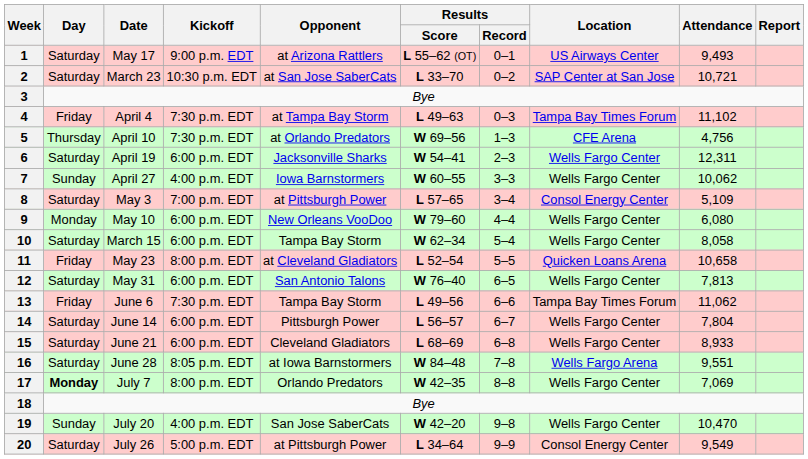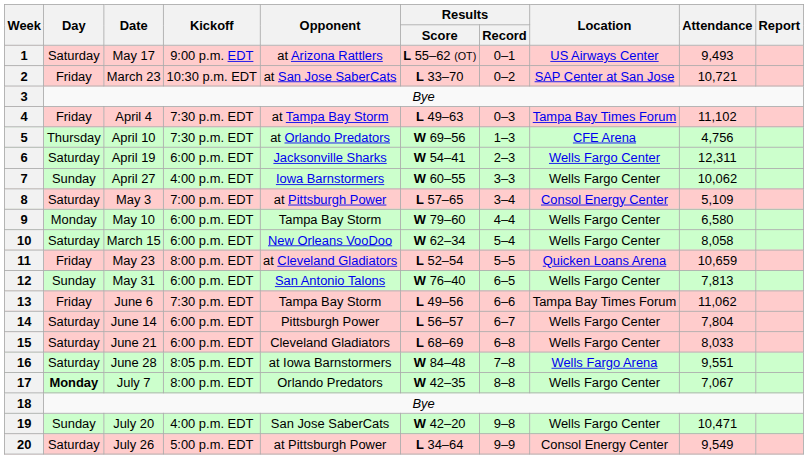 <table class="wikitable" style="font-size: 95%;">
 <tr>
 <th rowspan=2>Week</th>
 <th rowspan=2>Day</th>
 <th rowspan=2>Date</th>
 <th rowspan=2>Kickoff</th>
 <th rowspan=2>Opponent</th>
 <th colspan=2>Results</th>
 <th rowspan=2>Location</th>
 <th rowspan=2>Attendance</th>
 <th rowspan=2>Report</th>
 </tr>
 <tr>
 <th>Score</th>
 <th>Record</th>
 </tr>
 <tr style= background:#ffcccc>
 <th align="center"><strong>1</strong></th>
 <td align="center">Saturday</td>
 <td align="center">May 17</td>
 <td align="center">9:00 p.m. <a href='#'>EDT</a></td>
 <td align="center">at <a href='#'>Arizona Rattlers</a></td>
 <td align="center"><strong>L</strong> 55–62 <small>(OT)</small></td>
 <td align="center">0–1</td>
 <td align="center"><a href='#'>US Airways Center</a></td>
 <td align="center">9,493</td>
 <td align="center"></td>
 </tr>
 <tr style= background:#ffcccc>
 <th align="center"><strong>2</strong></th>
-<td align="center">Saturday</td>
+<td align="center">Friday</td>
 <td align="center">March 23</td>
 <td align="center">10:30 p.m. EDT</td>
 <td align="center">at <a href='#'>San Jose SaberCats</a></td>
 <td align="center"><strong>L</strong> 33–70</td>
 <td align="center">0–2</td>
 <td align="center"><a href='#'>SAP Center at San Jose</a></td>
 <td align="center">10,721</td>
 <td align="center"></td>
 </tr>
 <tr style=>
 <th align="center"><strong>3</strong></th>
 <td colspan=9 align="center" valign="middle"><em>Bye</em></td>
 </tr>
 <tr style= background:#ffcccc>
 <th align="center"><strong>4</strong></th>
 <td align="center">Friday</td>
 <td align="center">April 4</td>
 <td align="center">7:30 p.m. EDT</td>
 <td align="center">at <a href='#'>Tampa Bay Storm</a></td>
 <td align="center"><strong>L</strong> 49–63</td>
 <td align="center">0–3</td>
 <td align="center"><a href='#'>Tampa Bay Times Forum</a></td>
 <td align="center">11,102</td>
 <td align="center"></td>
 </tr>
 <tr style= background:#ccffcc>
 <th align="center"><strong>5</strong></th>
 <td align="center">Thursday</td>
 <td align="center">April 10</td>
 <td align="center">7:30 p.m. EDT</td>
 <td align="center">at <a href='#'>Orlando Predators</a></td>
 <td align="center"><strong>W</strong> 69–56</td>
 <td align="center">1–3</td>
 <td align="center"><a href='#'>CFE Arena</a></td>
 <td align="center">4,756</td>
 <td align="center"></td>
 </tr>
 <tr style= background:#ccffcc>
 <th align="center"><strong>6</strong></th>
 <td align="center">Saturday</td>
 <td align="center">April 19</td>
 <td align="center">6:00 p.m. EDT</td>
 <td align="center"><a href='#'>Jacksonville Sharks</a></td>
 <td align="center"><strong>W</strong> 54–41</td>
 <td align="center">2–3</td>
 <td align="center"><a href='#'>Wells Fargo Center</a></td>
 <td align="center">12,311</td>
 <td align="center"></td>
 </tr>
 <tr style= background:#ccffcc>
 <th align="center"><strong>7</strong></th>
 <td align="center">Sunday</td>
 <td align="center">April 27</td>
 <td align="center">4:00 p.m. EDT</td>
 <td align="center"><a href='#'>Iowa Barnstormers</a></td>
 <td align="center"><strong>W</strong> 60–55</td>
 <td align="center">3–3</td>
 <td align="center">Wells Fargo Center</td>
 <td align="center">10,062</td>
 <td align="center"></td>
 </tr>
 <tr style= background:#ffcccc>
 <th align="center"><strong>8</strong></th>
 <td align="center">Saturday</td>
 <td align="center">May 3</td>
 <td align="center">7:00 p.m. EDT</td>
 <td align="center">at <a href='#'>Pittsburgh Power</a></td>
 <td align="center"><strong>L</strong> 57–65</td>
 <td align="center">3–4</td>
 <td align="center"><a href='#'>Consol Energy Center</a></td>
 <td align="center">5,109</td>
 <td align="center"></td>
 </tr>
 <tr style= background:#ccffcc>
 <th align="center"><strong>9</strong></th>
 <td align="center">Monday</td>
 <td align="center">May 10</td>
 <td align="center">6:00 p.m. EDT</td>
-<td align="center"><a href='#'>New Orleans VooDoo</a></td>
+<td align="center">Tampa Bay Storm</td>
 <td align="center"><strong>W</strong> 79–60</td>
 <td align="center">4–4</td>
 <td align="center">Wells Fargo Center</td>
-<td align="center">6,080</td>
+<td align="center">6,580</td>
 <td align="center"></td>
 </tr>
 <tr style= background:#ccffcc>
 <th align="center"><strong>10</strong></th>
 <td align="center">Saturday</td>
 <td align="center">March 15</td>
 <td align="center">6:00 p.m. EDT</td>
-<td align="center">Tampa Bay Storm</td>
+<td align="center"><a href='#'>New Orleans VooDoo</a></td>
 <td align="center"><strong>W</strong> 62–34</td>
 <td align="center">5–4</td>
 <td align="center">Wells Fargo Center</td>
 <td align="center">8,058</td>
 <td align="center"></td>
 </tr>
 <tr style= background:#ffcccc>
 <th align="center"><strong>11</strong></th>
 <td align="center">Friday</td>
 <td align="center">May 23</td>
 <td align="center">8:00 p.m. EDT</td>
 <td align="center">at <a href='#'>Cleveland Gladiators</a></td>
 <td align="center"><strong>L</strong> 52–54</td>
 <td align="center">5–5</td>
 <td align="center"><a href='#'>Quicken Loans Arena</a></td>
-<td align="center">10,658</td>
+<td align="center">10,659</td>
 <td align="center"></td>
 </tr>
 <tr style= background:#ccffcc>
 <th align="center"><strong>12</strong></th>
-<td align="center">Saturday</td>
+<td align="center">Sunday</td>
 <td align="center">May 31</td>
 <td align="center">6:00 p.m. EDT</td>
 <td align="center"><a href='#'>San Antonio Talons</a></td>
 <td align="center"><strong>W</strong> 76–40</td>
 <td align="center">6–5</td>
 <td align="center">Wells Fargo Center</td>
 <td align="center">7,813</td>
 <td align="center"></td>
 </tr>
 <tr style= background:#ffcccc>
 <th align="center"><strong>13</strong></th>
 <td align="center">Friday</td>
 <td align="center">June 6</td>
 <td align="center">7:30 p.m. EDT</td>
 <td align="center">Tampa Bay Storm</td>
 <td align="center"><strong>L</strong> 49–56</td>
 <td align="center">6–6</td>
 <td align="center">Tampa Bay Times Forum</td>
 <td align="center">11,062</td>
 <td align="center"></td>
 </tr>
 <tr style= background:#ffcccc>
 <th align="center"><strong>14</strong></th>
 <td align="center">Saturday</td>
 <td align="center">June 14</td>
 <td align="center">6:00 p.m. EDT</td>
 <td align="center">Pittsburgh Power</td>
 <td align="center"><strong>L</strong> 56–57</td>
 <td align="center">6–7</td>
 <td align="center">Wells Fargo Center</td>
 <td align="center">7,804</td>
 <td align="center"></td>
 </tr>
 <tr style= background:#ffcccc>
 <th align="center"><strong>15</strong></th>
 <td align="center">Saturday</td>
 <td align="center">June 21</td>
 <td align="center">6:00 p.m. EDT</td>
 <td align="center">Cleveland Gladiators</td>
 <td align="center"><strong>L</strong> 68–69</td>
 <td align="center">6–8</td>
 <td align="center">Wells Fargo Center</td>
-<td align="center">8,933</td>
+<td align="center">8,033</td>
 <td align="center"></td>
 </tr>
 <tr style= background:#ccffcc>
 <th align="center"><strong>16</strong></th>
 <td align="center">Saturday</td>
 <td align="center">June 28</td>
 <td align="center">8:05 p.m. EDT</td>
 <td align="center">at Iowa Barnstormers</td>
 <td align="center"><strong>W</strong> 84–48</td>
 <td align="center">7–8</td>
 <td align="center"><a href='#'>Wells Fargo Arena</a></td>
 <td align="center">9,551</td>
 <td align="center"></td>
 </tr>
 <tr style= background:#ccffcc>
 <th align="center"><strong>17</strong></th>
 <td align="center"><strong>Monday</strong></td>
 <td align="center">July 7</td>
 <td align="center">8:00 p.m. EDT</td>
 <td align="center">Orlando Predators</td>
 <td align="center"><strong>W</strong> 42–35</td>
 <td align="center">8–8</td>
 <td align="center">Wells Fargo Center</td>
-<td align="center">7,069</td>
+<td align="center">7,067</td>
 <td align="center"></td>
 </tr>
 <tr style=>
 <th align="center"><strong>18</strong></th>
 <td colspan=9 align="center" valign="middle"><em>Bye</em></td>
 </tr>
 <tr style= background:#ccffcc>
 <th align="center"><strong>19</strong></th>
 <td align="center">Sunday</td>
 <td align="center">July 20</td>
 <td align="center">4:00 p.m. EDT</td>
 <td align="center">San Jose SaberCats</td>
 <td align="center"><strong>W</strong> 42–20</td>
 <td align="center">9–8</td>
 <td align="center">Wells Fargo Center</td>
-<td align="center">10,470</td>
+<td align="center">10,471</td>
 <td align="center"></td>
 </tr>
 <tr style= background:#ffcccc>
 <th align="center"><strong>20</strong></th>
 <td align="center">Saturday</td>
 <td align="center">July 26</td>
 <td align="center">5:00 p.m. EDT</td>
 <td align="center">at Pittsburgh Power</td>
 <td align="center"><strong>L</strong> 34–64</td>
 <td align="center">9–9</td>
 <td align="center">Consol Energy Center</td>
 <td align="center">9,549</td>
 <td align="center"></td>
 </tr>
 </table>
